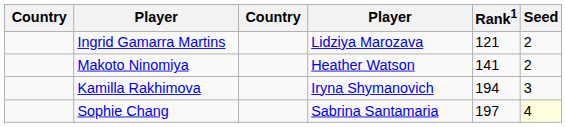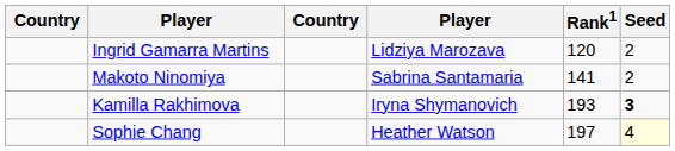 <table class="sortable wikitable">
 <tr>
 <th width="70">Country</th>
 <th width="175">Player</th>
 <th width="70">Country</th>
 <th width="175">Player</th>
 <th>Rank<sup>1</sup></th>
 <th>Seed</th>
 </tr>
 <tr>
 <td></td>
 <td><a href='#'>Ingrid Gamarra Martins</a></td>
 <td></td>
 <td><a href='#'>Lidziya Marozava</a></td>
-<td>121</td>
+<td>120</td>
 <td>2</td>
 </tr>
 <tr>
 <td></td>
 <td><a href='#'>Makoto Ninomiya</a></td>
 <td></td>
-<td><a href='#'>Heather Watson</a></td>
+<td><a href='#'>Sabrina Santamaria</a></td>
 <td>141</td>
 <td>2</td>
 </tr>
 <tr>
 <td></td>
 <td><a href='#'>Kamilla Rakhimova</a></td>
 <td></td>
 <td><a href='#'>Iryna Shymanovich</a></td>
-<td>194</td>
-<td>3</td>
+<td>193</td>
+<td><strong>3</strong></td>
 </tr>
 <tr>
 <td></td>
 <td><a href='#'>Sophie Chang</a></td>
 <td></td>
-<td><a href='#'>Sabrina Santamaria</a></td>
+<td><a href='#'>Heather Watson</a></td>
 <td>197</td>
 <td style="background: lightyellow;">4</td>
 </tr>
 </table>
